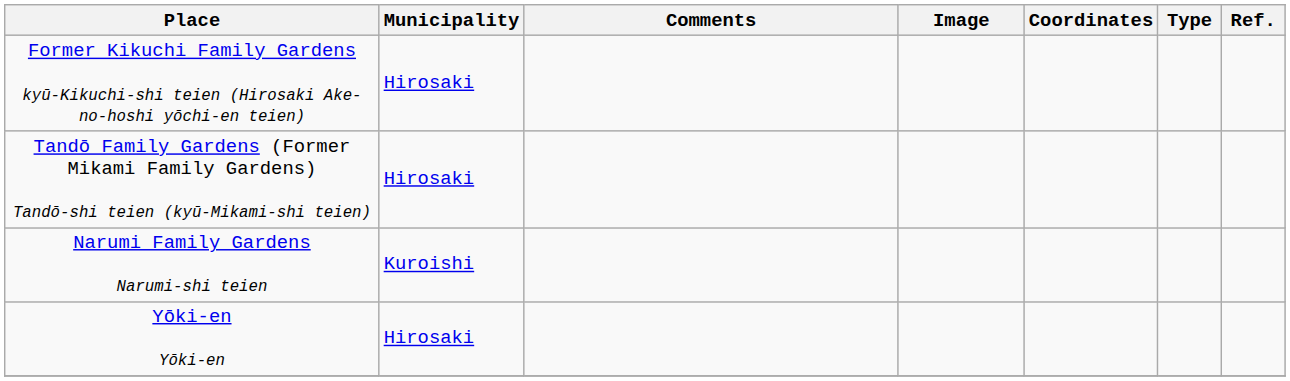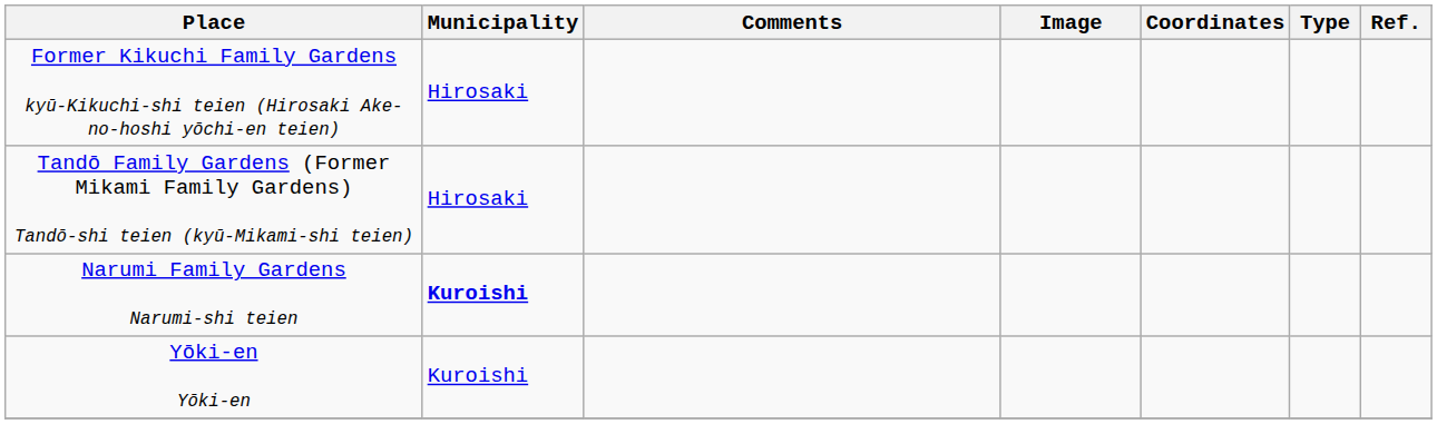 <table class="wikitable sortable"  style="width:100%;">
 <tr>
 <th width="30%" align="left">Place</th>
 <th width="10%" align="left">Municipality</th>
 <th width="30%" align="left" class="unsortable">Comments</th>
 <th width="10%" align="left"  class="unsortable">Image</th>
 <th width="10%" align="left" class="unsortable">Coordinates</th>
 <th width="5%" align="left">Type</th>
 <th width="5%" align="left"  class="unsortable">Ref.</th>
 </tr>
 <tr>
 <td align="center"><a href='#'>Former Kikuchi Family Gardens</a><br><br><small><em>kyū-Kikuchi-shi teien (Hirosaki Ake-no-hoshi yōchi-en teien)</em></small></td>
 <td><a href='#'>Hirosaki</a></td>
 <td></td>
 <td></td>
 <td></td>
 <td></td>
 <td></td>
 </tr>
 <tr>
 <td align="center"><a href='#'>Tandō Family Gardens</a> (Former Mikami Family Gardens)<br><br><small><em>Tandō-shi teien (kyū-Mikami-shi teien)</em></small></td>
 <td><a href='#'>Hirosaki</a></td>
 <td></td>
 <td></td>
 <td></td>
 <td></td>
 <td></td>
 </tr>
 <tr>
 <td align="center"><a href='#'>Narumi Family Gardens</a><br><br><small><em>Narumi-shi teien</em></small></td>
-<td><a href='#'>Kuroishi</a></td>
+<td><strong><a href='#'>Kuroishi</a></strong></td>
 <td></td>
 <td></td>
 <td></td>
 <td></td>
 <td></td>
 </tr>
 <tr>
 <td align="center"><a href='#'>Yōki-en</a><br><br><small><em>Yōki-en</em></small></td>
-<td><a href='#'>Hirosaki</a></td>
+<td><a href='#'>Kuroishi</a></td>
 <td></td>
 <td></td>
 <td></td>
 <td></td>
 <td></td>
 </tr>
 <tr>
 </tr>
 </table>
